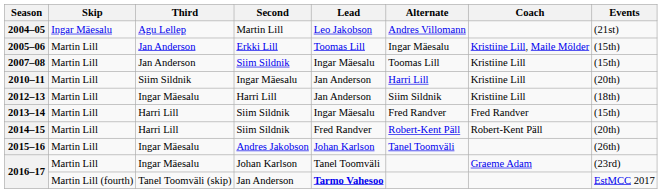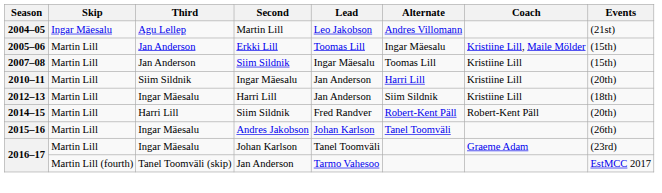 <table class="wikitable">
 <tr>
 <th scope="col" width=60>Season</th>
 <th scope="col">Skip</th>
 <th scope="col">Third</th>
 <th scope="col">Second</th>
 <th scope="col">Lead</th>
 <th scope="col">Alternate</th>
 <th scope="col">Coach</th>
 <th scope="col">Events</th>
 </tr>
 <tr>
 <th scope="row">2004–05</th>
 <td><a href='#'>Ingar Mäesalu</a></td>
 <td><a href='#'>Agu Lellep</a></td>
 <td>Martin Lill</td>
 <td><a href='#'>Leo Jakobson</a></td>
 <td><a href='#'>Andres Villomann</a></td>
 <td></td>
 <td> (21st)</td>
 </tr>
 <tr>
 <th scope="row">2005–06</th>
 <td>Martin Lill</td>
 <td><a href='#'>Jan Anderson</a></td>
 <td><a href='#'>Erkki Lill</a></td>
 <td><a href='#'>Toomas Lill</a></td>
 <td>Ingar Mäesalu</td>
 <td><a href='#'>Kristiine Lill</a>, <a href='#'>Maile Mölder</a></td>
 <td> (15th)</td>
 </tr>
 <tr>
 <th scope="row">2007–08</th>
 <td>Martin Lill</td>
 <td>Jan Anderson</td>
 <td><a href='#'>Siim Sildnik</a></td>
 <td>Ingar Mäesalu</td>
 <td>Toomas Lill</td>
 <td>Kristiine Lill</td>
 <td> (15th)</td>
 </tr>
 <tr>
 <th scope="row">2010–11</th>
 <td>Martin Lill</td>
 <td>Siim Sildnik</td>
 <td>Ingar Mäesalu</td>
 <td>Jan Anderson</td>
 <td><a href='#'>Harri Lill</a></td>
 <td>Kristiine Lill</td>
 <td> (20th)</td>
 </tr>
 <tr>
 <th scope="row">2012–13</th>
 <td>Martin Lill</td>
 <td>Ingar Mäesalu</td>
 <td>Harri Lill</td>
 <td>Jan Anderson</td>
 <td>Siim Sildnik</td>
 <td>Kristiine Lill</td>
 <td> (18th)</td>
 </tr>
 <tr>
-<th scope="row">2013–14</th>
-<td>Martin Lill</td>
-<td>Harri Lill</td>
-<td>Siim Sildnik</td>
-<td>Ingar Mäesalu</td>
-<td>Fred Randver</td>
-<td>Fred Randver</td>
-<td> (15th)</td>
-</tr>
-<tr>
 <th scope="row">2014–15</th>
 <td>Martin Lill</td>
 <td>Harri Lill</td>
 <td>Siim Sildnik</td>
 <td>Fred Randver</td>
 <td><a href='#'>Robert-Kent Päll</a></td>
 <td>Robert-Kent Päll</td>
 <td> (20th)</td>
 </tr>
 <tr>
 <th scope="row">2015–16</th>
 <td>Martin Lill</td>
 <td>Ingar Mäesalu</td>
 <td><a href='#'>Andres Jakobson</a></td>
 <td><a href='#'>Johan Karlson</a></td>
 <td><a href='#'>Tanel Toomväli</a></td>
 <td></td>
 <td> (26th)</td>
 </tr>
 <tr>
 <th scope="row" rowspan=2>2016–17</th>
 <td>Martin Lill</td>
 <td>Ingar Mäesalu</td>
 <td>Johan Karlson</td>
 <td>Tanel Toomväli</td>
 <td></td>
 <td><a href='#'>Graeme Adam</a></td>
 <td> (23rd)</td>
 </tr>
 <tr>
 <td>Martin Lill (fourth)</td>
 <td>Tanel Toomväli (skip)</td>
 <td>Jan Anderson</td>
-<td><strong><a href='#'>Tarmo Vahesoo</a></strong></td>
+<td><a href='#'>Tarmo Vahesoo</a></td>
 <td></td>
 <td></td>
 <td><a href='#'>EstMCC</a> 2017 </td>
 </tr>
 </table>
